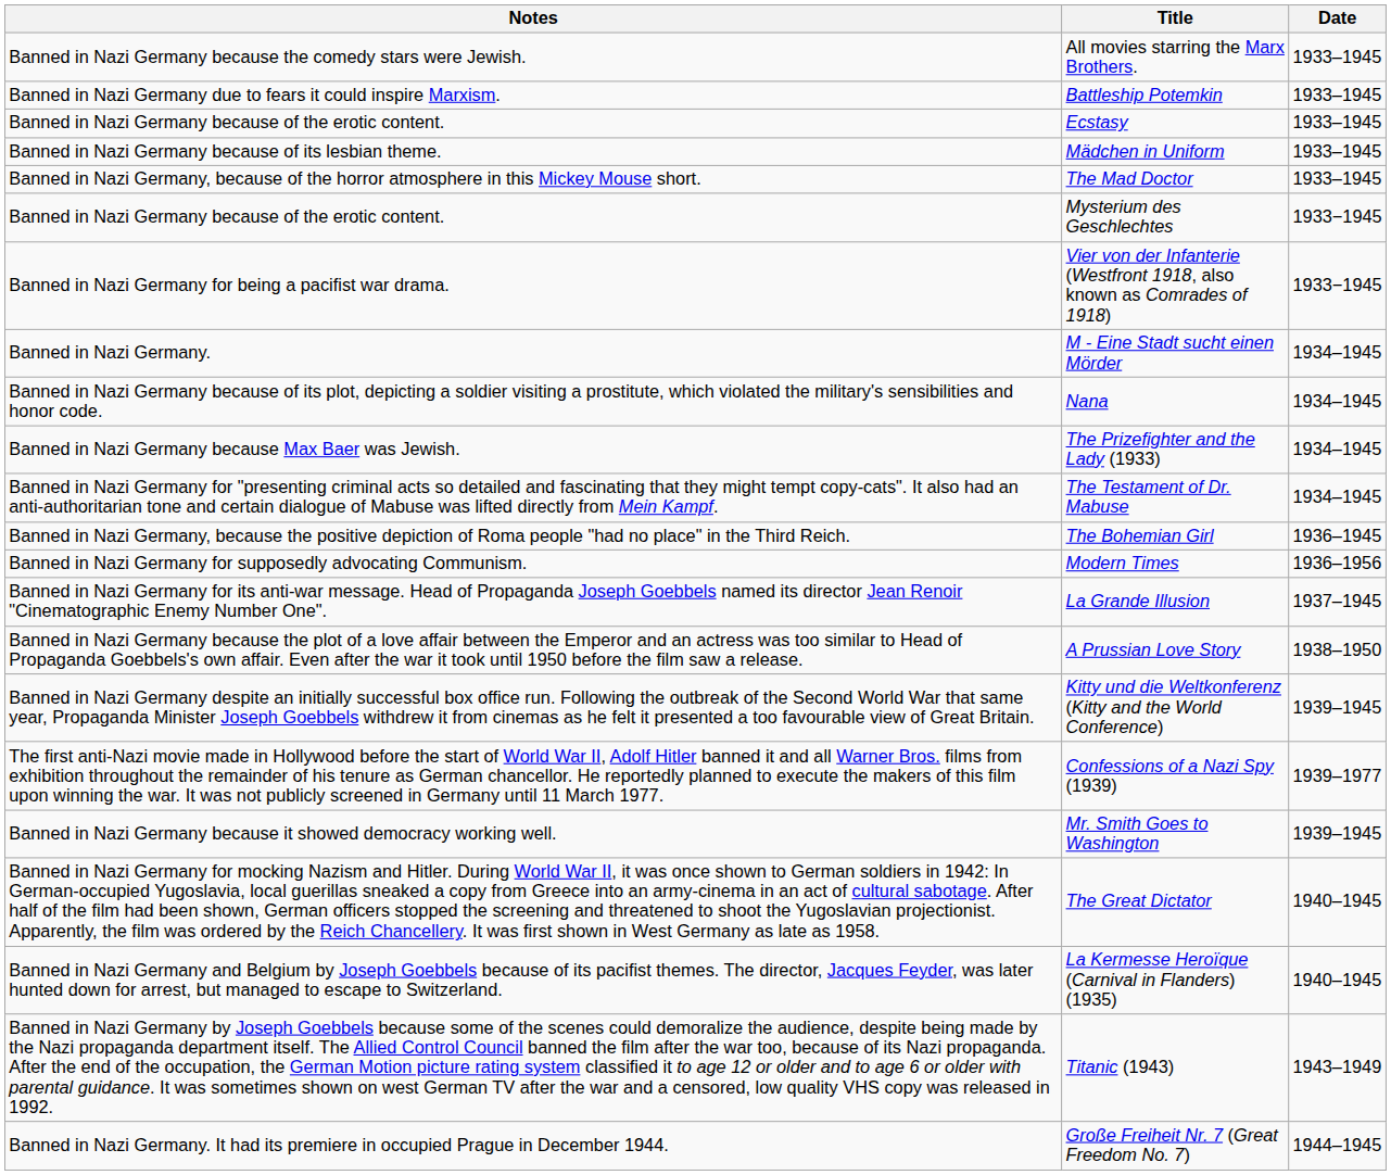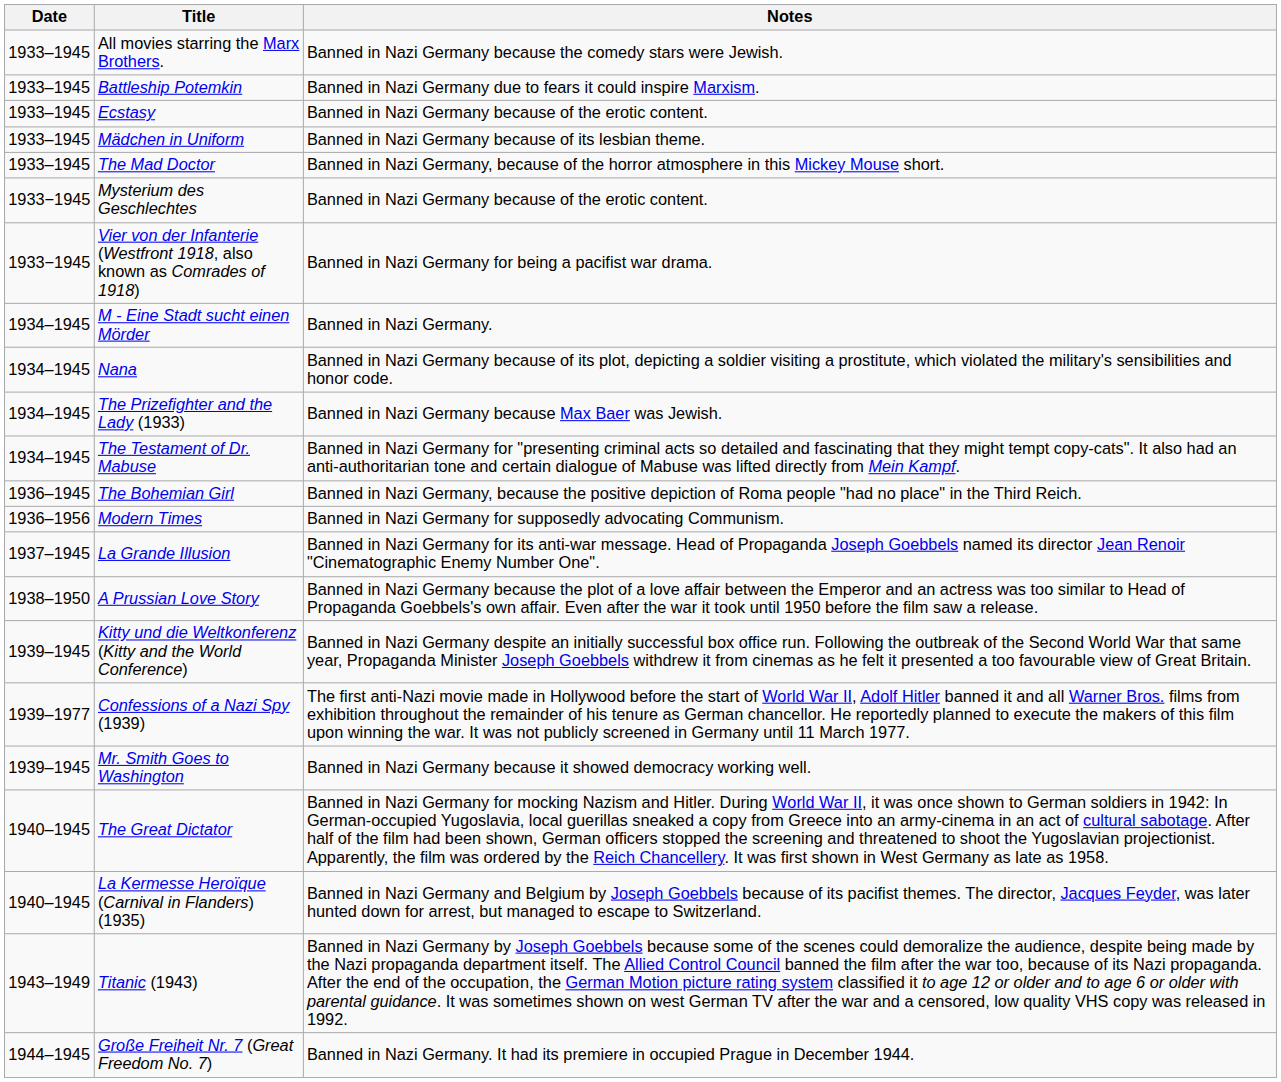 <table class="wikitable sortable">
 <tr>
+<th>Date</th>
+<th>Title</th>
 <th>Notes</th>
-<th>Title</th>
-<th>Date</th>
 </tr>
 <tr>
+<td>1933–1945</td>
+<td>All movies starring the <a href='#'>Marx Brothers</a>.</td>
 <td>Banned in Nazi Germany because the comedy stars were Jewish.</td>
-<td>All movies starring the <a href='#'>Marx Brothers</a>.</td>
-<td>1933–1945</td>
 </tr>
 <tr>
+<td>1933–1945</td>
+<td><em><a href='#'>Battleship Potemkin</a></em></td>
 <td>Banned in Nazi Germany due to fears it could inspire <a href='#'>Marxism</a>.</td>
-<td><em><a href='#'>Battleship Potemkin</a></em></td>
-<td>1933–1945</td>
 </tr>
 <tr>
+<td>1933–1945</td>
+<td><em><a href='#'>Ecstasy</a></em></td>
 <td>Banned in Nazi Germany because of the erotic content.</td>
-<td><em><a href='#'>Ecstasy</a></em></td>
-<td>1933–1945</td>
 </tr>
 <tr>
+<td>1933–1945</td>
+<td><em><a href='#'>Mädchen in Uniform</a></em></td>
 <td>Banned in Nazi Germany because of its lesbian theme.</td>
-<td><em><a href='#'>Mädchen in Uniform</a></em></td>
-<td>1933–1945</td>
 </tr>
 <tr>
+<td>1933–1945</td>
+<td><em><a href='#'>The Mad Doctor</a></em></td>
 <td>Banned in Nazi Germany, because of the horror atmosphere in this <a href='#'>Mickey Mouse</a> short.</td>
-<td><em><a href='#'>The Mad Doctor</a></em></td>
-<td>1933–1945</td>
 </tr>
 <tr>
+<td>1933−1945</td>
+<td><em>Mysterium des Geschlechtes</em></td>
 <td>Banned in Nazi Germany because of the erotic content.</td>
-<td><em>Mysterium des Geschlechtes</em></td>
-<td>1933−1945</td>
 </tr>
 <tr>
+<td>1933−1945</td>
+<td><em><a href='#'>Vier von der Infanterie</a></em> (<em>Westfront 1918</em>, also known as <em>Comrades of 1918</em>)</td>
 <td>Banned in Nazi Germany for being a pacifist war drama.</td>
-<td><em><a href='#'>Vier von der Infanterie</a></em> (<em>Westfront 1918</em>, also known as <em>Comrades of 1918</em>)</td>
-<td>1933−1945</td>
 </tr>
 <tr>
+<td>1934–1945</td>
+<td><em><a href='#'>M - Eine Stadt sucht einen Mörder</a></em></td>
 <td>Banned in Nazi Germany.</td>
-<td><em><a href='#'>M - Eine Stadt sucht einen Mörder</a></em></td>
-<td>1934–1945</td>
 </tr>
 <tr>
+<td>1934–1945</td>
+<td><em><a href='#'>Nana</a></em></td>
 <td>Banned in Nazi Germany because of its plot, depicting a soldier visiting a prostitute, which violated the military's sensibilities and honor code.</td>
-<td><em><a href='#'>Nana</a></em></td>
-<td>1934–1945</td>
 </tr>
 <tr>
+<td>1934–1945</td>
+<td><em><a href='#'>The Prizefighter and the Lady</a></em> (1933)</td>
 <td>Banned in Nazi Germany because <a href='#'>Max Baer</a> was Jewish.</td>
-<td><em><a href='#'>The Prizefighter and the Lady</a></em> (1933)</td>
-<td>1934–1945</td>
 </tr>
 <tr>
+<td>1934–1945</td>
+<td><em><a href='#'>The Testament of Dr. Mabuse</a></em></td>
 <td>Banned in Nazi Germany for "presenting criminal acts so detailed and fascinating that they might tempt copy-cats". It also had an anti-authoritarian tone and certain dialogue of Mabuse was lifted directly from <em><a href='#'>Mein Kampf</a></em>.</td>
-<td><em><a href='#'>The Testament of Dr. Mabuse</a></em></td>
-<td>1934–1945</td>
 </tr>
 <tr>
+<td>1936–1945</td>
+<td><em><a href='#'>The Bohemian Girl</a></em></td>
 <td>Banned in Nazi Germany, because the positive depiction of Roma people "had no place" in the Third Reich.</td>
-<td><em><a href='#'>The Bohemian Girl</a></em></td>
-<td>1936–1945</td>
 </tr>
 <tr>
+<td>1936–1956</td>
+<td><em><a href='#'>Modern Times</a></em></td>
 <td>Banned in Nazi Germany for supposedly advocating Communism.</td>
-<td><em><a href='#'>Modern Times</a></em></td>
-<td>1936–1956</td>
 </tr>
 <tr>
+<td>1937–1945</td>
+<td><em><a href='#'>La Grande Illusion</a></em></td>
 <td>Banned in Nazi Germany for its anti-war message. Head of Propaganda <a href='#'>Joseph Goebbels</a> named its director <a href='#'>Jean Renoir</a> "Cinematographic Enemy Number One".</td>
-<td><em><a href='#'>La Grande Illusion</a></em></td>
-<td>1937–1945</td>
 </tr>
 <tr>
+<td>1938–1950</td>
+<td><em><a href='#'>A Prussian Love Story</a></em></td>
 <td>Banned in Nazi Germany because the plot of a love affair between the Emperor and an actress was too similar to Head of Propaganda Goebbels's own affair. Even after the war it took until 1950 before the film saw a release.</td>
-<td><em><a href='#'>A Prussian Love Story</a></em></td>
-<td>1938–1950</td>
 </tr>
 <tr>
+<td>1939–1945</td>
+<td><em><a href='#'>Kitty und die Weltkonferenz</a></em> (<em>Kitty and the World Conference</em>)</td>
 <td>Banned in Nazi Germany despite an initially successful box office run. Following the outbreak of the Second World War that same year, Propaganda Minister <a href='#'>Joseph Goebbels</a> withdrew it from cinemas as he felt it presented a too favourable view of Great Britain.</td>
-<td><em><a href='#'>Kitty und die Weltkonferenz</a></em> (<em>Kitty and the World Conference</em>)</td>
-<td>1939–1945</td>
 </tr>
 <tr>
+<td>1939–1977</td>
+<td><em><a href='#'>Confessions of a Nazi Spy</a></em> (1939)</td>
 <td>The first anti-Nazi movie made in Hollywood before the start of <a href='#'>World War II</a>, <a href='#'>Adolf Hitler</a> banned it and all <a href='#'>Warner Bros.</a> films from exhibition throughout the remainder of his tenure as German chancellor. He reportedly planned to execute the makers of this film upon winning the war. It was not publicly screened in Germany until 11 March 1977.</td>
-<td><em><a href='#'>Confessions of a Nazi Spy</a></em> (1939)</td>
-<td>1939–1977</td>
 </tr>
 <tr>
+<td>1939–1945</td>
+<td><em><a href='#'>Mr. Smith Goes to Washington</a></em></td>
 <td>Banned in Nazi Germany because it showed democracy working well.</td>
-<td><em><a href='#'>Mr. Smith Goes to Washington</a></em></td>
-<td>1939–1945</td>
 </tr>
 <tr>
+<td>1940–1945</td>
+<td><em><a href='#'>The Great Dictator</a></em></td>
 <td>Banned in Nazi Germany for mocking Nazism and Hitler. During <a href='#'>World War II</a>, it was once shown to German soldiers in 1942: In German-occupied Yugoslavia, local guerillas sneaked a copy from Greece into an army-cinema in an act of <a href='#'>cultural sabotage</a>. After half of the film had been shown, German officers stopped the screening and threatened to shoot the Yugoslavian projectionist. Apparently, the film was ordered by the <a href='#'>Reich Chancellery</a>. It was first shown in West Germany as late as 1958.</td>
-<td><em><a href='#'>The Great Dictator</a></em></td>
-<td>1940–1945</td>
 </tr>
 <tr>
+<td>1940–1945</td>
+<td><em><a href='#'>La Kermesse Heroïque</a></em> (<em>Carnival in Flanders</em>) (1935)</td>
 <td>Banned in Nazi Germany and Belgium by <a href='#'>Joseph Goebbels</a> because of its pacifist themes. The director, <a href='#'>Jacques Feyder</a>, was later hunted down for arrest, but managed to escape to Switzerland.</td>
-<td><em><a href='#'>La Kermesse Heroïque</a></em> (<em>Carnival in Flanders</em>) (1935)</td>
-<td>1940–1945</td>
 </tr>
 <tr>
+<td>1943–1949</td>
+<td><em><a href='#'>Titanic</a></em> (1943)</td>
 <td>Banned in Nazi Germany by <a href='#'>Joseph Goebbels</a> because some of the scenes could demoralize the audience, despite being made by the Nazi propaganda department itself. The <a href='#'>Allied Control Council</a> banned the film after the war too, because of its Nazi propaganda. After the end of the occupation, the <a href='#'>German Motion picture rating system</a> classified it <em>to age 12 or older and to age 6 or older with parental guidance</em>. It was sometimes shown on west German TV after the war and a censored, low quality VHS copy was released in 1992.</td>
-<td><em><a href='#'>Titanic</a></em> (1943)</td>
-<td>1943–1949</td>
 </tr>
 <tr>
+<td>1944–1945</td>
+<td><em><a href='#'>Große Freiheit Nr. 7</a></em> (<em>Great Freedom No. 7</em>)</td>
 <td>Banned in Nazi Germany. It had its premiere in occupied Prague in December 1944.</td>
-<td><em><a href='#'>Große Freiheit Nr. 7</a></em> (<em>Great Freedom No. 7</em>)</td>
-<td>1944–1945</td>
 </tr>
 </table>
